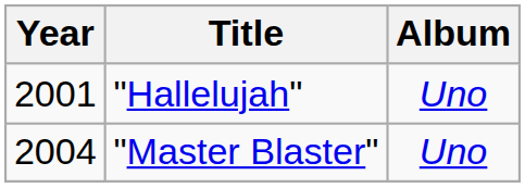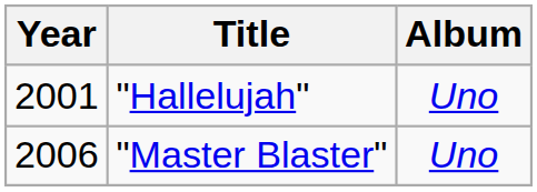 <table class="wikitable" style="text-align:center;">
 <tr>
 <th rowspan="1">Year</th>
 <th rowspan="1">Title</th>
 <th rowspan="1">Album</th>
 </tr>
 <tr>
 <td>2001</td>
 <td align="left">"<a href='#'>Hallelujah</a>"</td>
 <td align="center"><em><a href='#'>Uno</a></em></td>
 </tr>
 <tr>
-<td>2004</td>
+<td>2006</td>
 <td align="left">"<a href='#'>Master Blaster</a>"</td>
 <td align="center"><em><a href='#'>Uno</a></em></td>
 </tr>
 <tr>
 </tr>
 </table>
